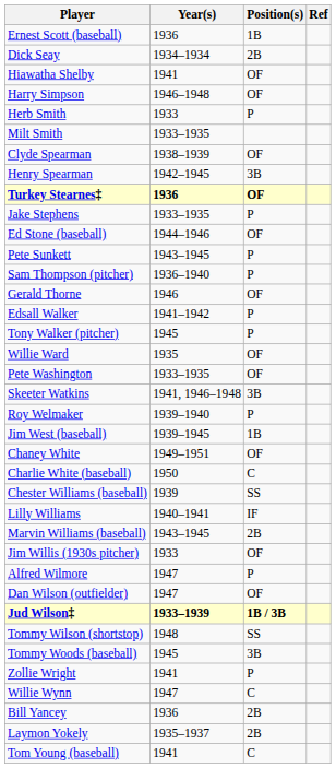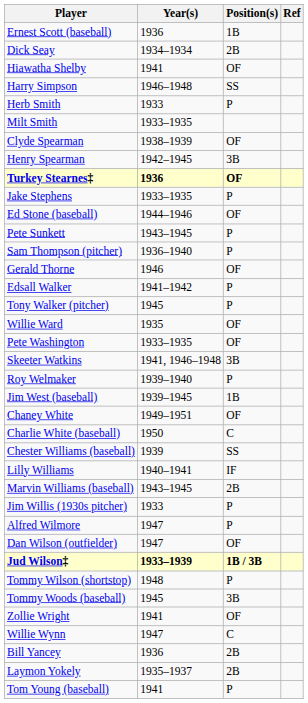 <table class="wikitable">
 <tr>
 <th>Player</th>
 <th>Year(s)</th>
 <th>Position(s)</th>
 <th>Ref</th>
 </tr>
 <tr>
 <td><a href='#'>Ernest Scott (baseball)</a></td>
 <td>1936</td>
 <td>1B</td>
 <td></td>
 </tr>
 <tr>
 <td><a href='#'>Dick Seay</a></td>
 <td>1934–1934</td>
 <td>2B</td>
 <td></td>
 </tr>
 <tr>
 <td><a href='#'>Hiawatha Shelby</a></td>
 <td>1941</td>
 <td>OF</td>
 <td></td>
 </tr>
 <tr>
 <td><a href='#'>Harry Simpson</a></td>
 <td>1946–1948</td>
-<td>OF</td>
+<td>SS</td>
 <td></td>
 </tr>
 <tr>
 <td><a href='#'>Herb Smith</a></td>
 <td>1933</td>
 <td>P</td>
 <td></td>
 </tr>
 <tr>
 <td><a href='#'>Milt Smith</a></td>
 <td>1933–1935</td>
 <td></td>
 <td></td>
 </tr>
 <tr>
 <td><a href='#'>Clyde Spearman</a></td>
 <td>1938–1939</td>
 <td>OF</td>
 <td></td>
 </tr>
 <tr>
 <td><a href='#'>Henry Spearman</a></td>
 <td>1942–1945</td>
 <td>3B</td>
 <td></td>
 </tr>
 <tr style="background:#FFFFCC;">
 <td><strong><a href='#'>Turkey Stearnes</a>‡</strong></td>
 <td><strong>1936</strong></td>
 <td><strong>OF</strong></td>
 <td><strong></strong></td>
 </tr>
 <tr>
 <td><a href='#'>Jake Stephens</a></td>
 <td>1933–1935</td>
 <td>P</td>
 <td></td>
 </tr>
 <tr>
 <td><a href='#'>Ed Stone (baseball)</a></td>
 <td>1944–1946</td>
 <td>OF</td>
 <td></td>
 </tr>
 <tr>
 <td><a href='#'>Pete Sunkett</a></td>
 <td>1943–1945</td>
 <td>P</td>
 <td></td>
 </tr>
 <tr>
 <td><a href='#'>Sam Thompson (pitcher)</a></td>
 <td>1936–1940</td>
 <td>P</td>
 <td></td>
 </tr>
 <tr>
 <td><a href='#'>Gerald Thorne</a></td>
 <td>1946</td>
 <td>OF</td>
 <td></td>
 </tr>
 <tr>
 <td><a href='#'>Edsall Walker</a></td>
 <td>1941–1942</td>
 <td>P</td>
 <td></td>
 </tr>
 <tr>
 <td><a href='#'>Tony Walker (pitcher)</a></td>
 <td>1945</td>
 <td>P</td>
 <td></td>
 </tr>
 <tr>
 <td><a href='#'>Willie Ward</a></td>
 <td>1935</td>
 <td>OF</td>
 <td></td>
 </tr>
 <tr>
 <td><a href='#'>Pete Washington</a></td>
 <td>1933–1935</td>
 <td>OF</td>
 <td></td>
 </tr>
 <tr>
 <td><a href='#'>Skeeter Watkins</a></td>
 <td>1941, 1946–1948</td>
 <td>3B</td>
 <td></td>
 </tr>
 <tr>
 <td><a href='#'>Roy Welmaker</a></td>
 <td>1939–1940</td>
 <td>P</td>
 <td></td>
 </tr>
 <tr>
 <td><a href='#'>Jim West (baseball)</a></td>
 <td>1939–1945</td>
 <td>1B</td>
 <td></td>
 </tr>
 <tr>
 <td><a href='#'>Chaney White</a></td>
 <td>1949–1951</td>
 <td>OF</td>
 <td></td>
 </tr>
 <tr>
 <td><a href='#'>Charlie White (baseball)</a></td>
 <td>1950</td>
 <td>C</td>
 <td></td>
 </tr>
 <tr>
 <td><a href='#'>Chester Williams (baseball)</a></td>
 <td>1939</td>
 <td>SS</td>
 <td></td>
 </tr>
 <tr>
 <td><a href='#'>Lilly Williams</a></td>
 <td>1940–1941</td>
 <td>IF</td>
 <td></td>
 </tr>
 <tr>
 <td><a href='#'>Marvin Williams (baseball)</a></td>
 <td>1943–1945</td>
 <td>2B</td>
 <td></td>
 </tr>
 <tr>
 <td><a href='#'>Jim Willis (1930s pitcher)</a></td>
 <td>1933</td>
-<td>OF</td>
+<td>P</td>
 <td></td>
 </tr>
 <tr>
 <td><a href='#'>Alfred Wilmore</a></td>
 <td>1947</td>
 <td>P</td>
 <td></td>
 </tr>
 <tr>
 <td><a href='#'>Dan Wilson (outfielder)</a></td>
 <td>1947</td>
 <td>OF</td>
 <td></td>
 </tr>
 <tr style="background:#FFFFCC;">
 <td><strong><a href='#'>Jud Wilson</a>‡</strong></td>
 <td><strong>1933–1939</strong></td>
 <td><strong>1B / 3B</strong></td>
 <td><strong></strong></td>
 </tr>
 <tr>
 <td><a href='#'>Tommy Wilson (shortstop)</a></td>
 <td>1948</td>
-<td>SS</td>
+<td>P</td>
 <td></td>
 </tr>
 <tr>
 <td><a href='#'>Tommy Woods (baseball)</a></td>
 <td>1945</td>
 <td>3B</td>
 <td></td>
 </tr>
 <tr>
 <td><a href='#'>Zollie Wright</a></td>
 <td>1941</td>
-<td>P</td>
+<td>OF</td>
 <td></td>
 </tr>
 <tr>
 <td><a href='#'>Willie Wynn</a></td>
 <td>1947</td>
 <td>C</td>
 <td></td>
 </tr>
 <tr>
 <td><a href='#'>Bill Yancey</a></td>
 <td>1936</td>
 <td>2B</td>
 <td></td>
 </tr>
 <tr>
 <td><a href='#'>Laymon Yokely</a></td>
 <td>1935–1937</td>
 <td>2B</td>
 <td></td>
 </tr>
 <tr>
 <td><a href='#'>Tom Young (baseball)</a></td>
 <td>1941</td>
-<td>C</td>
+<td>P</td>
 <td></td>
 </tr>
 </table>
